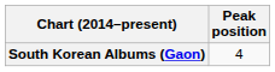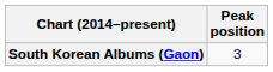 <table class="wikitable sortable plainrowheaders">
 <tr>
 <th scope="col">Chart (2014–present)</th>
 <th scope="col">Peak<br>position</th>
 </tr>
 <tr>
 <th scope="row">South Korean Albums (<a href='#'>Gaon</a>)</th>
-<td style="text-align:center;">4</td>
+<td style="text-align:center;">3</td>
 </tr>
 </table>
